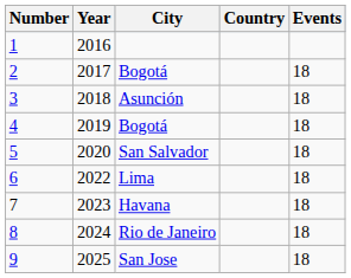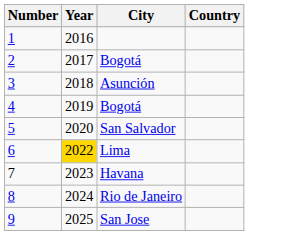 <table class="wikitable col1center col5center">
 <tr bgcolor="lightsteelblue">
 <th scope=col>Number</th>
 <th scope=col>Year</th>
 <th scope=col>City</th>
 <th scope=col>Country</th>
-<th scope=col>Events</th>
 </tr>
 <tr>
 <td><a href='#'>1</a></td>
 <td>2016</td>
-<td></td>
 <td></td>
 <td></td>
 </tr>
 <tr>
 <td><a href='#'>2</a></td>
 <td>2017</td>
 <td><a href='#'>Bogotá</a></td>
 <td></td>
-<td>18</td>
 </tr>
 <tr>
 <td><a href='#'>3</a></td>
 <td>2018</td>
 <td><a href='#'>Asunción</a></td>
 <td></td>
-<td>18</td>
 </tr>
 <tr>
 <td><a href='#'>4</a></td>
 <td>2019</td>
 <td><a href='#'>Bogotá</a></td>
 <td></td>
-<td>18</td>
 </tr>
 <tr>
 <td><a href='#'>5</a></td>
 <td>2020</td>
 <td><a href='#'>San Salvador</a></td>
 <td></td>
-<td>18</td>
 </tr>
 <tr>
 <td><a href='#'>6</a></td>
-<td>2022</td>
+<td style="background: gold;">2022</td>
 <td><a href='#'>Lima</a></td>
 <td></td>
-<td>18</td>
 </tr>
 <tr>
 <td>7</td>
 <td>2023</td>
 <td><a href='#'>Havana</a></td>
 <td></td>
-<td>18</td>
 </tr>
 <tr>
 <td><a href='#'>8</a></td>
 <td>2024</td>
 <td><a href='#'>Rio de Janeiro</a></td>
 <td></td>
-<td>18</td>
 </tr>
 <tr>
 <td><a href='#'>9</a></td>
 <td>2025</td>
 <td><a href='#'>San Jose</a></td>
 <td></td>
-<td>18</td>
 </tr>
 </table>
